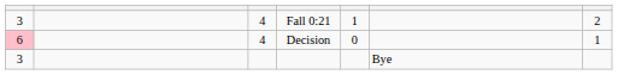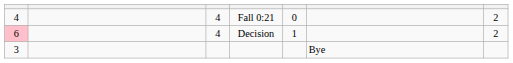 <table class="wikitable" style="text-align: center;">
 <tr>
 <th width=30></th>
 <th width=270></th>
 <th width=30></th>
 <th width=75></th>
 <th width=30></th>
 <th width=270></th>
 <th width=30></th>
 </tr>
 <tr>
-<td>3</td>
+<td>4</td>
 <td align=left></td>
 <td>4</td>
 <td>Fall 0:21</td>
-<td>1</td>
+<td>0</td>
 <td align=left><strong></strong></td>
 <td>2</td>
 </tr>
 <tr>
 <td bgcolor=pink>6</td>
 <td align=left></td>
 <td>4</td>
 <td>Decision</td>
-<td>0</td>
+<td>1</td>
 <td align=left><strong></strong></td>
-<td>1</td>
+<td>2</td>
 </tr>
 <tr>
 <td>3</td>
 <td align=left><strong></strong></td>
 <td></td>
 <td></td>
 <td></td>
 <td align=left>Bye</td>
 <td></td>
 </tr>
 </table>
